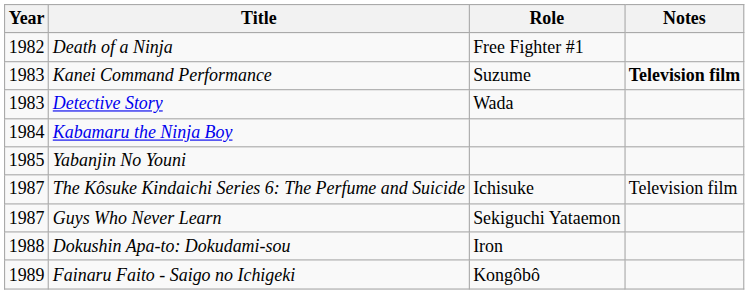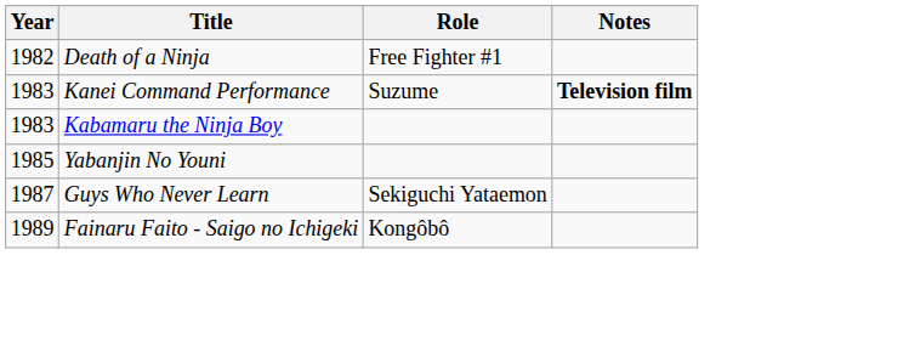 <table class="wikitable sortable">
 <tr>
 <th>Year</th>
 <th>Title</th>
 <th>Role</th>
 <th class="unsortable">Notes</th>
 </tr>
 <tr>
 <td>1982</td>
 <td><em>Death of a Ninja</em></td>
 <td>Free Fighter #1</td>
 <td></td>
 </tr>
 <tr>
 <td>1983</td>
 <td><em>Kanei Command Performance</em></td>
 <td>Suzume</td>
 <td><strong>Television film</strong></td>
 </tr>
 <tr>
 <td>1983</td>
-<td><em><a href='#'>Detective Story</a></em></td>
-<td>Wada</td>
-<td></td>
-</tr>
-<tr>
-<td>1984</td>
 <td><em><a href='#'>Kabamaru the Ninja Boy</a></em></td>
 <td></td>
 <td></td>
 </tr>
 <tr>
 <td>1985</td>
 <td><em>Yabanjin No Youni</em></td>
 <td></td>
 <td></td>
 </tr>
 <tr>
 <td>1987</td>
-<td><em>The Kôsuke Kindaichi Series 6: The Perfume and Suicide</em></td>
-<td>Ichisuke</td>
-<td>Television film</td>
-</tr>
-<tr>
-<td>1987</td>
 <td><em>Guys Who Never Learn</em></td>
 <td>Sekiguchi Yataemon</td>
-<td></td>
-</tr>
-<tr>
-<td>1988</td>
-<td><em>Dokushin Apa-to: Dokudami-sou</em></td>
-<td>Iron</td>
 <td></td>
 </tr>
 <tr>
 <td>1989</td>
 <td><em>Fainaru Faito - Saigo no Ichigeki</em></td>
 <td>Kongôbô</td>
 <td></td>
 </tr>
 </table>
